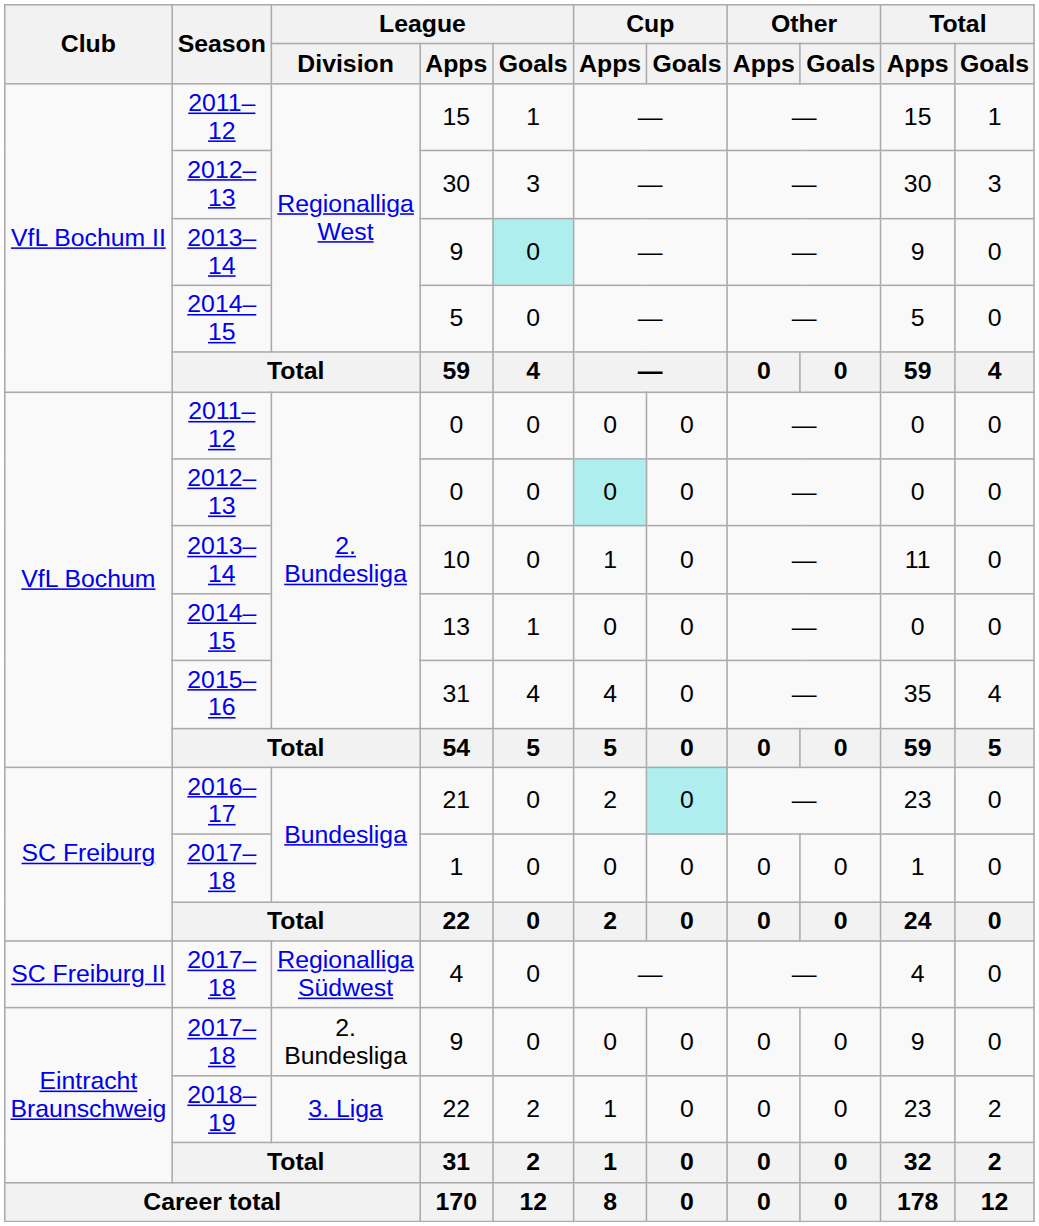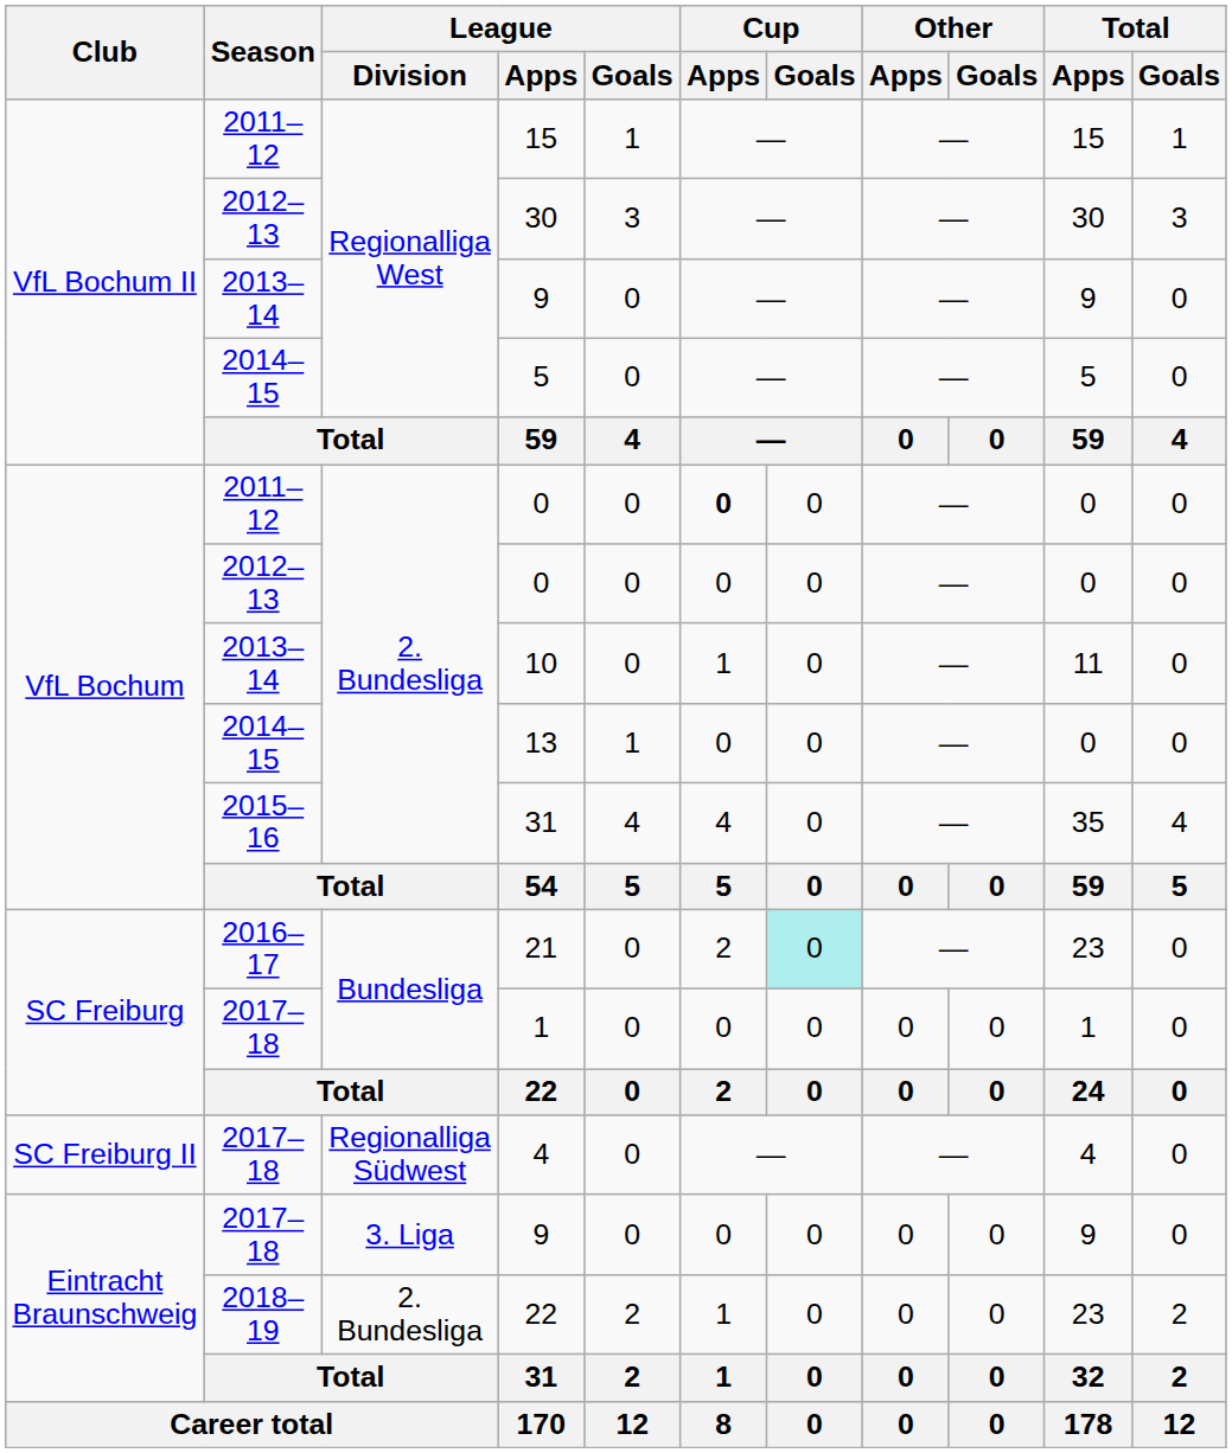 <table class="wikitable" style="text-align:center">
 <tr>
 <th rowspan="2">Club</th>
 <th rowspan="2">Season</th>
 <th colspan="3">League</th>
 <th colspan="2">Cup</th>
 <th colspan="2">Other</th>
 <th colspan="2">Total</th>
 </tr>
 <tr>
 <th>Division</th>
 <th>Apps</th>
 <th>Goals</th>
 <th>Apps</th>
 <th>Goals</th>
 <th>Apps</th>
 <th>Goals</th>
 <th>Apps</th>
 <th>Goals</th>
 </tr>
 <tr>
 <td rowspan="5"><a href='#'>VfL Bochum II</a></td>
 <td><a href='#'>2011–12</a></td>
 <td rowspan="4"><a href='#'>Regionalliga West</a></td>
 <td>15</td>
 <td>1</td>
 <td colspan="2">—</td>
 <td colspan="2">—</td>
 <td>15</td>
 <td>1</td>
 </tr>
 <tr>
 <td><a href='#'>2012–13</a></td>
 <td>30</td>
 <td>3</td>
 <td colspan="2">—</td>
 <td colspan="2">—</td>
 <td>30</td>
 <td>3</td>
 </tr>
 <tr>
 <td><a href='#'>2013–14</a></td>
 <td>9</td>
-<td style="background: paleturquoise;">0</td>
+<td>0</td>
 <td colspan="2">—</td>
 <td colspan="2">—</td>
 <td>9</td>
 <td>0</td>
 </tr>
 <tr>
 <td><a href='#'>2014–15</a></td>
 <td>5</td>
 <td>0</td>
 <td colspan="2">—</td>
 <td colspan="2">—</td>
 <td>5</td>
 <td>0</td>
 </tr>
 <tr>
 <th colspan="2">Total</th>
 <th>59</th>
 <th>4</th>
 <th colspan="2">—</th>
 <th>0</th>
 <th>0</th>
 <th>59</th>
 <th>4</th>
 </tr>
 <tr>
 <td rowspan=6><a href='#'>VfL Bochum</a></td>
 <td><a href='#'>2011–12</a></td>
 <td rowspan="5"><a href='#'>2. Bundesliga</a></td>
 <td>0</td>
 <td>0</td>
-<td>0</td>
+<td><strong>0</strong></td>
 <td>0</td>
 <td colspan="2">—</td>
 <td>0</td>
 <td>0</td>
 </tr>
 <tr>
 <td><a href='#'>2012–13</a></td>
 <td>0</td>
 <td>0</td>
-<td style="background: paleturquoise;">0</td>
+<td>0</td>
 <td>0</td>
 <td colspan="2">—</td>
 <td>0</td>
 <td>0</td>
 </tr>
 <tr>
 <td><a href='#'>2013–14</a></td>
 <td>10</td>
 <td>0</td>
 <td>1</td>
 <td>0</td>
 <td colspan="2">—</td>
 <td>11</td>
 <td>0</td>
 </tr>
 <tr>
 <td><a href='#'>2014–15</a></td>
 <td>13</td>
 <td>1</td>
 <td>0</td>
 <td>0</td>
 <td colspan="2">—</td>
 <td>0</td>
 <td>0</td>
 </tr>
 <tr>
 <td><a href='#'>2015–16</a></td>
 <td>31</td>
 <td>4</td>
 <td>4</td>
 <td>0</td>
 <td colspan="2">—</td>
 <td>35</td>
 <td>4</td>
 </tr>
 <tr>
 <th colspan="2">Total</th>
 <th>54</th>
 <th>5</th>
 <th>5</th>
 <th>0</th>
 <th>0</th>
 <th>0</th>
 <th>59</th>
 <th>5</th>
 </tr>
 <tr>
 <td rowspan="3"><a href='#'>SC Freiburg</a></td>
 <td><a href='#'>2016–17</a></td>
 <td rowspan="2"><a href='#'>Bundesliga</a></td>
 <td>21</td>
 <td>0</td>
 <td>2</td>
 <td style="background: paleturquoise;">0</td>
 <td colspan="2">—</td>
 <td>23</td>
 <td>0</td>
 </tr>
 <tr>
 <td><a href='#'>2017–18</a></td>
 <td>1</td>
 <td>0</td>
 <td>0</td>
 <td>0</td>
 <td>0</td>
 <td>0</td>
 <td>1</td>
 <td>0</td>
 </tr>
 <tr>
 <th colspan="2">Total</th>
 <th>22</th>
 <th>0</th>
 <th>2</th>
 <th>0</th>
 <th>0</th>
 <th>0</th>
 <th>24</th>
 <th>0</th>
 </tr>
 <tr>
 <td><a href='#'>SC Freiburg II</a></td>
 <td><a href='#'>2017–18</a></td>
 <td><a href='#'>Regionalliga Südwest</a></td>
 <td>4</td>
 <td>0</td>
 <td colspan="2">—</td>
 <td colspan="2">—</td>
 <td>4</td>
 <td>0</td>
 </tr>
 <tr>
 <td rowspan="3"><a href='#'>Eintracht Braunschweig</a></td>
 <td><a href='#'>2017–18</a></td>
-<td>2. Bundesliga</td>
+<td><a href='#'>3. Liga</a></td>
 <td>9</td>
 <td>0</td>
 <td>0</td>
 <td>0</td>
 <td>0</td>
 <td>0</td>
 <td>9</td>
 <td>0</td>
 </tr>
 <tr>
 <td><a href='#'>2018–19</a></td>
-<td><a href='#'>3. Liga</a></td>
+<td>2. Bundesliga</td>
 <td>22</td>
 <td>2</td>
 <td>1</td>
 <td>0</td>
 <td>0</td>
 <td>0</td>
 <td>23</td>
 <td>2</td>
 </tr>
 <tr>
 <th colspan="2">Total</th>
 <th>31</th>
 <th>2</th>
 <th>1</th>
 <th>0</th>
 <th>0</th>
 <th>0</th>
 <th>32</th>
 <th>2</th>
 </tr>
 <tr>
 <th colspan="3">Career total</th>
 <th>170</th>
 <th>12</th>
 <th>8</th>
 <th>0</th>
 <th>0</th>
 <th>0</th>
 <th>178</th>
 <th>12</th>
 </tr>
 </table>
